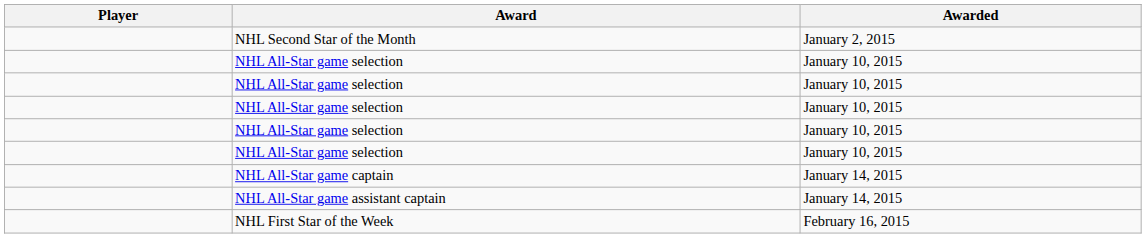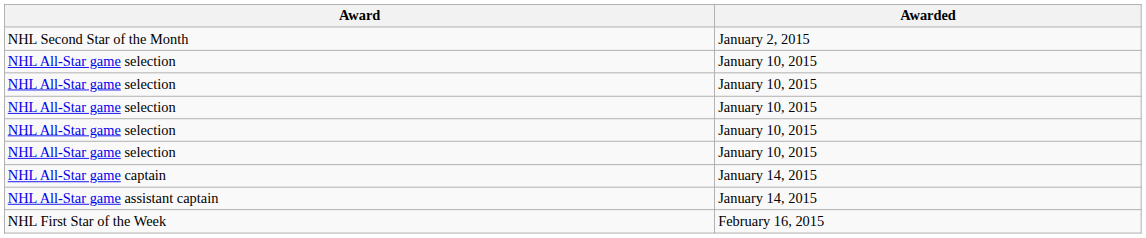 <table class="wikitable sortable" style="width:100%;">
 <tr>
-<th style="width:20%;">Player</th>
 <th style="width:50%;">Award</th>
 <th style="width:30%;" data-sort-type="date">Awarded</th>
 </tr>
 <tr>
-<td></td>
 <td>NHL Second Star of the Month</td>
 <td>January 2, 2015</td>
 </tr>
 <tr>
-<td></td>
 <td><a href='#'>NHL All-Star game</a> selection</td>
 <td>January 10, 2015</td>
 </tr>
 <tr>
-<td></td>
 <td><a href='#'>NHL All-Star game</a> selection</td>
 <td>January 10, 2015</td>
 </tr>
 <tr>
-<td></td>
 <td><a href='#'>NHL All-Star game</a> selection</td>
 <td>January 10, 2015</td>
 </tr>
 <tr>
-<td></td>
 <td><a href='#'>NHL All-Star game</a> selection</td>
 <td>January 10, 2015</td>
 </tr>
 <tr>
-<td></td>
 <td><a href='#'>NHL All-Star game</a> selection</td>
 <td>January 10, 2015</td>
 </tr>
 <tr>
-<td></td>
 <td><a href='#'>NHL All-Star game</a> captain</td>
 <td>January 14, 2015</td>
 </tr>
 <tr>
-<td></td>
 <td><a href='#'>NHL All-Star game</a> assistant captain</td>
 <td>January 14, 2015</td>
 </tr>
 <tr>
-<td></td>
 <td>NHL First Star of the Week</td>
 <td>February 16, 2015</td>
 </tr>
 </table>
